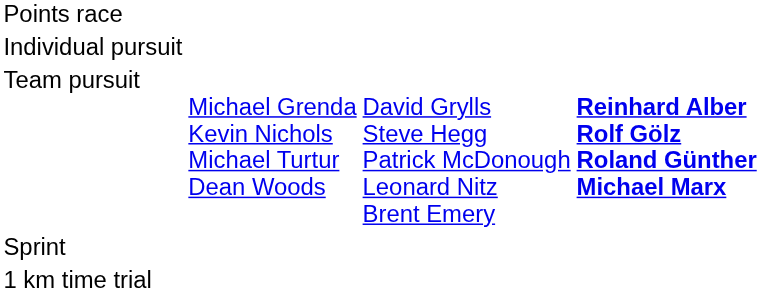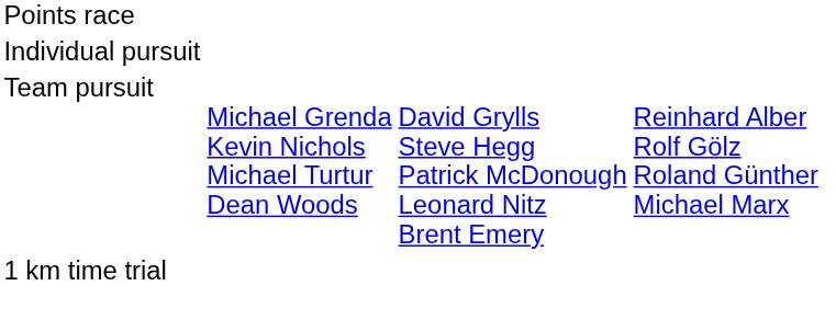 <table>
 <tr>
 <td>Points race<br></td>
 <td></td>
 <td></td>
 <td></td>
 </tr>
 <tr>
 <td>Individual pursuit<br></td>
 <td></td>
 <td></td>
 <td></td>
 </tr>
 <tr valign="top">
 <td>Team pursuit <br></td>
 <td><br><a href='#'>Michael Grenda</a><br><a href='#'>Kevin Nichols</a><br><a href='#'>Michael Turtur</a><br><a href='#'>Dean Woods</a></td>
 <td><br><a href='#'>David Grylls</a><br><a href='#'>Steve Hegg</a><br><a href='#'>Patrick McDonough</a><br><a href='#'>Leonard Nitz</a><br><a href='#'>Brent Emery</a></td>
-<td><strong><br><a href='#'>Reinhard Alber</a><br><a href='#'>Rolf Gölz</a><br><a href='#'>Roland Günther</a><br><a href='#'>Michael Marx</a></strong></td>
-</tr>
-<tr>
-<td>Sprint<br></td>
-<td></td>
-<td></td>
-<td></td>
+<td><br><a href='#'>Reinhard Alber</a><br><a href='#'>Rolf Gölz</a><br><a href='#'>Roland Günther</a><br><a href='#'>Michael Marx</a></td>
 </tr>
 <tr>
 <td>1 km time trial<br></td>
 <td></td>
 <td></td>
 <td></td>
 </tr>
 <tr>
 </tr>
 </table>
